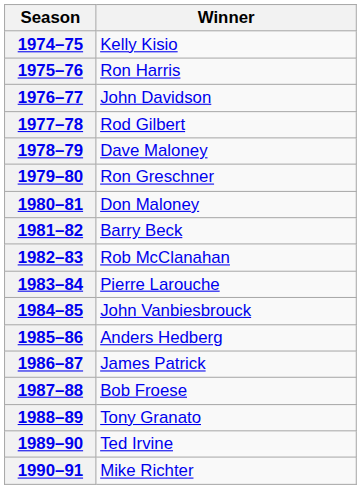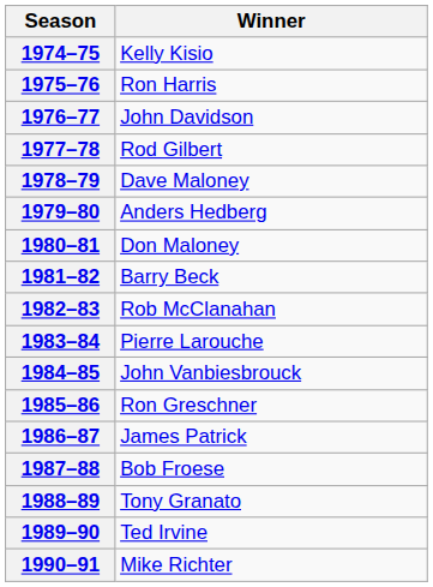 <table class="wikitable">
 <tr>
 <th scope="col" style="width:5em">Season</th>
 <th scope="col" style="width:15em">Winner</th>
 </tr>
 <tr>
 <th scope="row"><a href='#'>1974–75</a></th>
 <td><a href='#'>Kelly Kisio</a></td>
 </tr>
 <tr>
 <th scope="row"><a href='#'>1975–76</a></th>
 <td><a href='#'>Ron Harris</a></td>
 </tr>
 <tr>
 <th scope="row"><a href='#'>1976–77</a></th>
 <td><a href='#'>John Davidson</a></td>
 </tr>
 <tr>
 <th scope="row"><a href='#'>1977–78</a></th>
 <td><a href='#'>Rod Gilbert</a></td>
 </tr>
 <tr>
 <th scope="row"><a href='#'>1978–79</a></th>
 <td><a href='#'>Dave Maloney</a></td>
 </tr>
 <tr>
 <th scope="row"><a href='#'>1979–80</a></th>
-<td><a href='#'>Ron Greschner</a></td>
+<td><a href='#'>Anders Hedberg</a></td>
 </tr>
 <tr>
 <th scope="row"><a href='#'>1980–81</a></th>
 <td><a href='#'>Don Maloney</a></td>
 </tr>
 <tr>
 <th scope="row"><a href='#'>1981–82</a></th>
 <td><a href='#'>Barry Beck</a></td>
 </tr>
 <tr>
 <th scope="row"><a href='#'>1982–83</a></th>
 <td><a href='#'>Rob McClanahan</a></td>
 </tr>
 <tr>
 <th scope="row"><a href='#'>1983–84</a></th>
 <td><a href='#'>Pierre Larouche</a></td>
 </tr>
 <tr>
 <th scope="row"><a href='#'>1984–85</a></th>
 <td><a href='#'>John Vanbiesbrouck</a></td>
 </tr>
 <tr>
 <th scope="row"><a href='#'>1985–86</a></th>
-<td><a href='#'>Anders Hedberg</a></td>
+<td><a href='#'>Ron Greschner</a></td>
 </tr>
 <tr>
 <th scope="row"><a href='#'>1986–87</a></th>
 <td><a href='#'>James Patrick</a></td>
 </tr>
 <tr>
 <th scope="row"><a href='#'>1987–88</a></th>
 <td><a href='#'>Bob Froese</a></td>
 </tr>
 <tr>
 <th scope="row"><a href='#'>1988–89</a></th>
 <td><a href='#'>Tony Granato</a></td>
 </tr>
 <tr>
 <th scope="row"><a href='#'>1989–90</a></th>
 <td><a href='#'>Ted Irvine</a></td>
 </tr>
 <tr>
 <th scope="row"><a href='#'>1990–91</a></th>
 <td><a href='#'>Mike Richter</a></td>
 </tr>
 </table>
